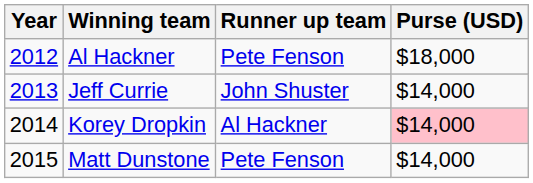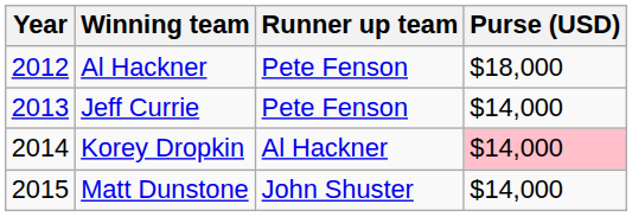 <table class="wikitable">
 <tr>
 <th>Year</th>
 <th>Winning team</th>
 <th>Runner up team</th>
 <th>Purse (USD)</th>
 </tr>
 <tr>
 <td><a href='#'>2012</a></td>
 <td> <a href='#'>Al Hackner</a></td>
 <td> <a href='#'>Pete Fenson</a></td>
 <td>$18,000</td>
 </tr>
 <tr>
 <td><a href='#'>2013</a></td>
 <td> <a href='#'>Jeff Currie</a></td>
-<td> <a href='#'>John Shuster</a></td>
+<td> <a href='#'>Pete Fenson</a></td>
 <td>$14,000</td>
 </tr>
 <tr>
 <td>2014</td>
 <td> <a href='#'>Korey Dropkin</a></td>
 <td> <a href='#'>Al Hackner</a></td>
 <td style="background: pink;">$14,000</td>
 </tr>
 <tr>
 <td>2015</td>
 <td> <a href='#'>Matt Dunstone</a></td>
-<td> <a href='#'>Pete Fenson</a></td>
+<td> <a href='#'>John Shuster</a></td>
 <td>$14,000</td>
 </tr>
 </table>
